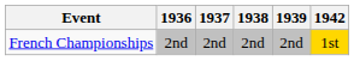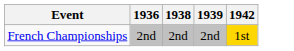 <table class="wikitable">
 <tr>
 <th>Event</th>
 <th>1936</th>
-<th>1937</th>
 <th>1938</th>
 <th>1939</th>
 <th>1942</th>
 </tr>
 <tr>
 <td><a href='#'>French Championships</a></td>
 <td align="center" bgcolor="silver">2nd</td>
 <td align="center" bgcolor="silver">2nd</td>
 <td align="center" bgcolor="silver">2nd</td>
-<td align="center" bgcolor="silver">2nd</td>
 <td align="center" bgcolor="gold">1st</td>
 </tr>
 </table>
